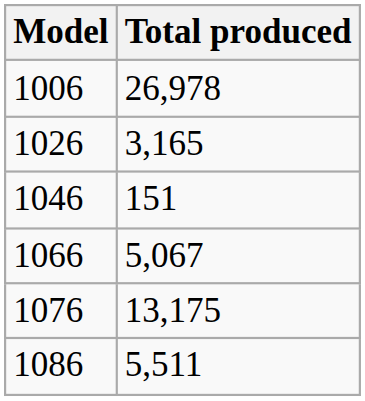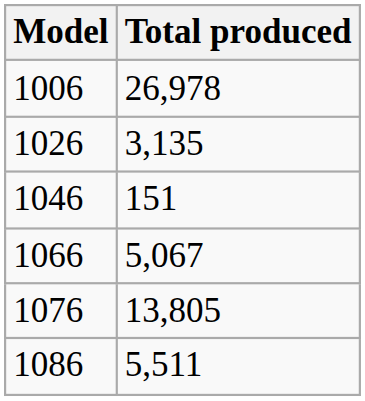 <table class="wikitable">
 <tr>
 <th>Model</th>
 <th>Total produced</th>
 </tr>
 <tr>
 <td>1006</td>
 <td>26,978</td>
 </tr>
 <tr>
 <td>1026</td>
-<td>3,165</td>
+<td>3,135</td>
 </tr>
 <tr>
 <td>1046</td>
 <td>151</td>
 </tr>
 <tr>
 <td>1066</td>
 <td>5,067</td>
 </tr>
 <tr>
 <td>1076</td>
-<td>13,175</td>
+<td>13,805</td>
 </tr>
 <tr>
 <td>1086</td>
 <td>5,511</td>
 </tr>
 </table>
